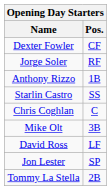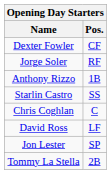 <table class="wikitable" style="text-align:center">
 <tr>
 <th colspan="2">Opening Day Starters</th>
 </tr>
 <tr>
 <th>Name</th>
 <th>Pos.</th>
 </tr>
 <tr>
 <td><a href='#'>Dexter Fowler</a></td>
 <td><a href='#'>CF</a></td>
 </tr>
 <tr>
 <td><a href='#'>Jorge Soler</a></td>
 <td><a href='#'>RF</a></td>
 </tr>
 <tr>
 <td><a href='#'>Anthony Rizzo</a></td>
 <td><a href='#'>1B</a></td>
 </tr>
 <tr>
 <td><a href='#'>Starlin Castro</a></td>
 <td><a href='#'>SS</a></td>
 </tr>
 <tr>
 <td><a href='#'>Chris Coghlan</a></td>
 <td><a href='#'>C</a></td>
 </tr>
 <tr>
-<td><a href='#'>Mike Olt</a></td>
-<td><a href='#'>3B</a></td>
-</tr>
-<tr>
 <td><a href='#'>David Ross</a></td>
 <td><a href='#'>LF</a></td>
 </tr>
 <tr>
 <td><a href='#'>Jon Lester</a></td>
 <td><a href='#'>SP</a></td>
 </tr>
 <tr>
 <td><a href='#'>Tommy La Stella</a></td>
 <td><a href='#'>2B</a></td>
 </tr>
 </table>
